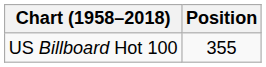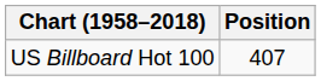 <table class="wikitable plainrowheaders">
 <tr>
 <th>Chart (1958–2018)</th>
 <th>Position</th>
 </tr>
 <tr>
 <td>US <em>Billboard</em> Hot 100</td>
-<td style="text-align:center;">355</td>
+<td style="text-align:center;">407</td>
 </tr>
 </table>
